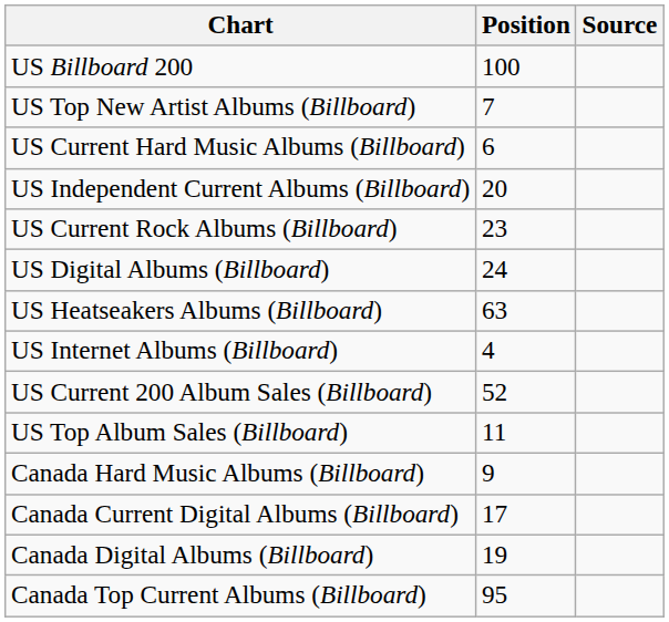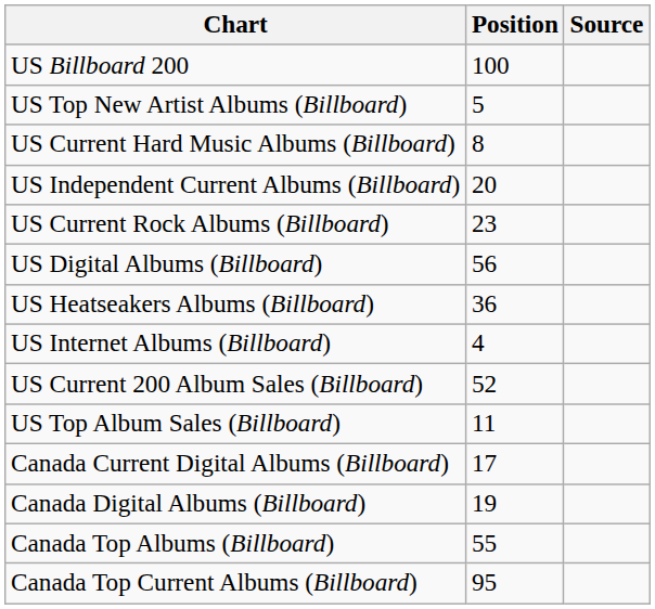 <table class="wikitable sortable">
 <tr>
 <th>Chart</th>
 <th>Position</th>
 <th>Source</th>
 </tr>
 <tr>
 <td>US <em>Billboard</em> 200</td>
 <td>100</td>
 <td></td>
 </tr>
 <tr>
 <td>US Top New Artist Albums (<em>Billboard</em>)</td>
-<td>7</td>
+<td>5</td>
 <td></td>
 </tr>
 <tr>
 <td>US Current Hard Music Albums (<em>Billboard</em>)</td>
-<td>6</td>
+<td>8</td>
 <td></td>
 </tr>
 <tr>
 <td>US Independent Current Albums (<em>Billboard</em>)</td>
 <td>20</td>
 <td></td>
 </tr>
 <tr>
 <td>US Current Rock Albums (<em>Billboard</em>)</td>
 <td>23</td>
 <td></td>
 </tr>
 <tr>
 <td>US Digital Albums (<em>Billboard</em>)</td>
-<td>24</td>
+<td>56</td>
 <td></td>
 </tr>
 <tr>
 <td>US Heatseakers Albums (<em>Billboard</em>)</td>
-<td>63</td>
+<td>36</td>
 <td></td>
 </tr>
 <tr>
 <td>US Internet Albums (<em>Billboard</em>)</td>
 <td>4</td>
 <td></td>
 </tr>
 <tr>
 <td>US Current 200 Album Sales (<em>Billboard</em>)</td>
 <td>52</td>
 <td></td>
 </tr>
 <tr>
 <td>US Top Album Sales (<em>Billboard</em>)</td>
 <td>11</td>
 <td></td>
 </tr>
 <tr>
-<td>Canada Hard Music Albums (<em>Billboard</em>)</td>
-<td>9</td>
-<td></td>
-</tr>
-<tr>
 <td>Canada Current Digital Albums (<em>Billboard</em>)</td>
 <td>17</td>
 <td></td>
 </tr>
 <tr>
 <td>Canada Digital Albums (<em>Billboard</em>)</td>
 <td>19</td>
 <td></td>
 </tr>
 <tr>
+<td>Canada Top Albums (<em>Billboard</em>)</td>
+<td>55</td>
+<td></td>
+</tr>
+<tr>
 <td>Canada Top Current Albums (<em>Billboard</em>)</td>
 <td>95</td>
 <td></td>
 </tr>
 </table>
